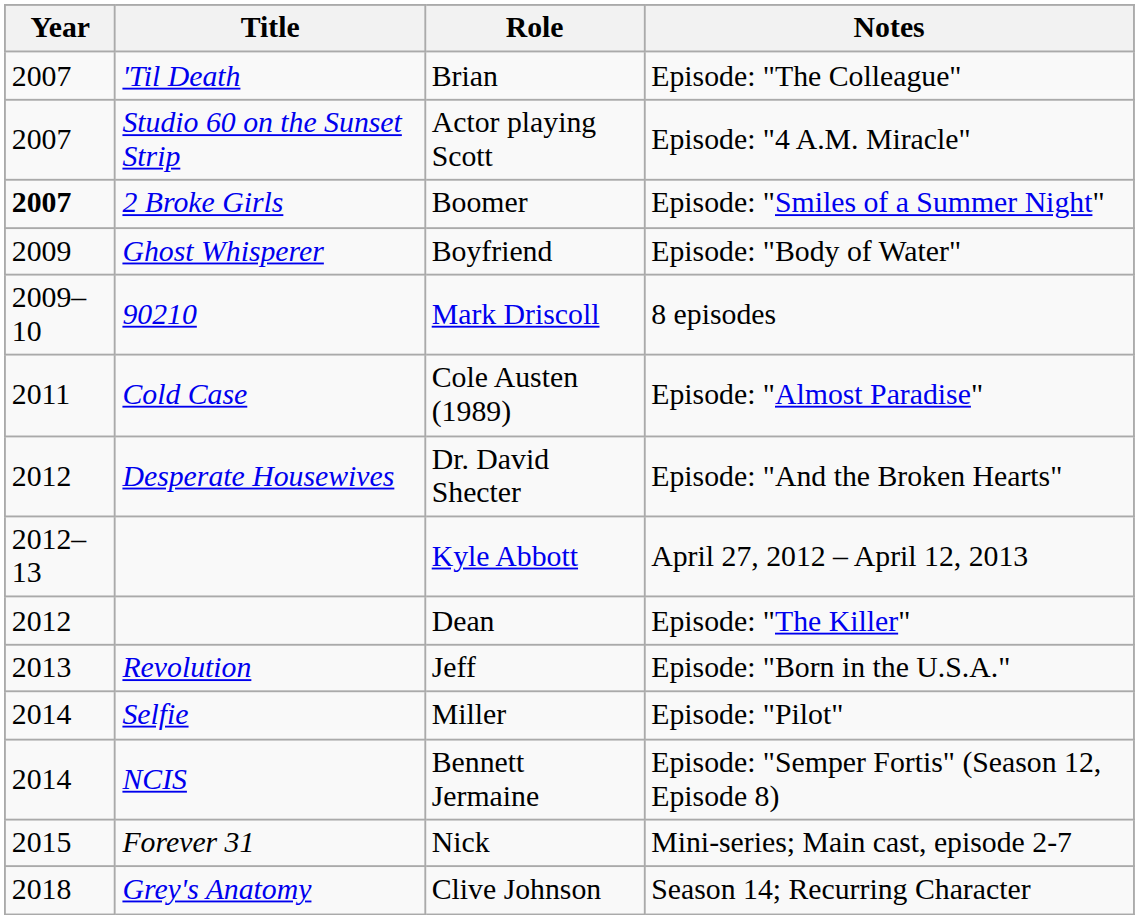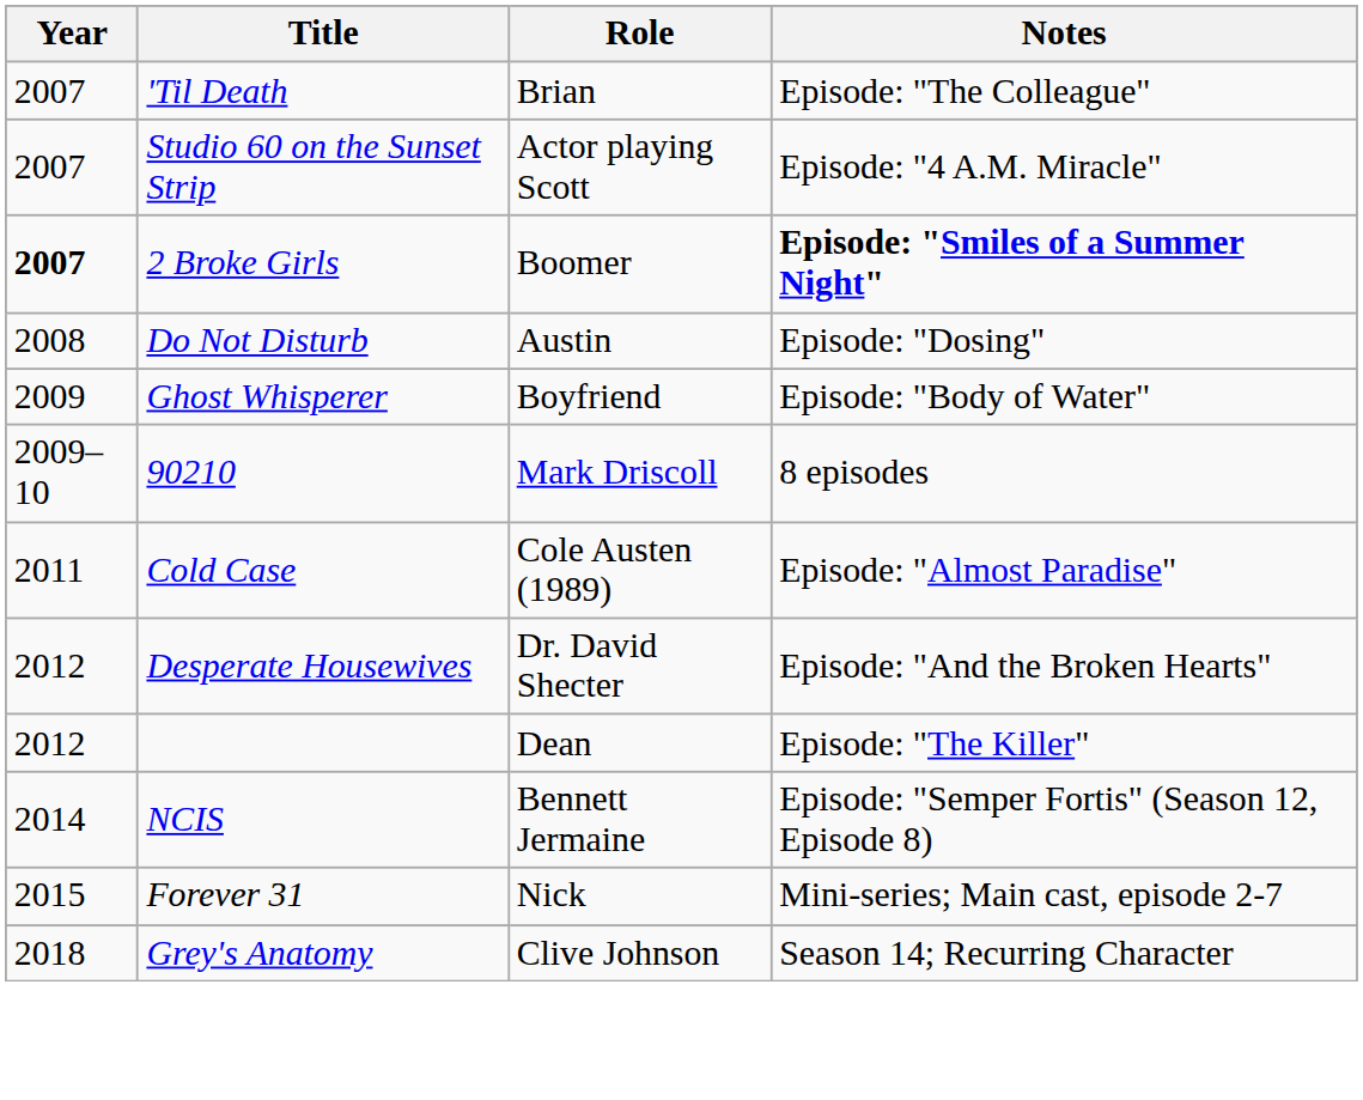 <table class="wikitable sortable">
 <tr>
 <th>Year</th>
 <th>Title</th>
 <th>Role</th>
 <th class="unsortable">Notes</th>
 </tr>
 <tr>
 <td>2007</td>
 <td><em><a href='#'>'Til Death</a></em></td>
 <td>Brian</td>
 <td>Episode: "The Colleague"</td>
 </tr>
 <tr>
 <td>2007</td>
 <td><em><a href='#'>Studio 60 on the Sunset Strip</a></em></td>
 <td>Actor playing Scott</td>
 <td>Episode: "4 A.M. Miracle"</td>
 </tr>
 <tr>
 <td><strong>2007</strong></td>
 <td><em><a href='#'>2 Broke Girls</a></em></td>
 <td>Boomer</td>
-<td>Episode: "<a href='#'>Smiles of a Summer Night</a>"</td>
+<td><strong>Episode: "<a href='#'>Smiles of a Summer Night</a>"</strong></td>
+</tr>
+<tr>
+<td>2008</td>
+<td><em><a href='#'>Do Not Disturb</a></em></td>
+<td>Austin</td>
+<td>Episode: "Dosing"</td>
 </tr>
 <tr>
 <td>2009</td>
 <td><em><a href='#'>Ghost Whisperer</a></em></td>
 <td>Boyfriend</td>
 <td>Episode: "Body of Water"</td>
 </tr>
 <tr>
 <td>2009–10</td>
 <td><em><a href='#'>90210</a></em></td>
 <td><a href='#'>Mark Driscoll</a></td>
 <td>8 episodes</td>
 </tr>
 <tr>
 <td>2011</td>
 <td><em><a href='#'>Cold Case</a></em></td>
 <td>Cole Austen (1989)</td>
 <td>Episode: "<a href='#'>Almost Paradise</a>"</td>
 </tr>
 <tr>
 <td>2012</td>
 <td><em><a href='#'>Desperate Housewives</a></em></td>
 <td>Dr. David Shecter</td>
 <td>Episode: "And the Broken Hearts"</td>
 </tr>
 <tr>
-<td>2012–13</td>
-<td><em></em></td>
-<td><a href='#'>Kyle Abbott</a></td>
-<td>April 27, 2012 – April 12, 2013</td>
-</tr>
-<tr>
 <td>2012</td>
 <td><em></em></td>
 <td>Dean</td>
 <td>Episode: "<a href='#'>The Killer</a>"</td>
-</tr>
-<tr>
-<td>2013</td>
-<td><em><a href='#'>Revolution</a></em></td>
-<td>Jeff</td>
-<td>Episode: "Born in the U.S.A."</td>
-</tr>
-<tr>
-<td>2014</td>
-<td><em><a href='#'>Selfie</a></em></td>
-<td>Miller</td>
-<td>Episode: "Pilot"</td>
 </tr>
 <tr>
 <td>2014</td>
 <td><em><a href='#'>NCIS</a></em></td>
 <td>Bennett Jermaine</td>
 <td>Episode: "Semper Fortis" (Season 12, Episode 8)</td>
 </tr>
 <tr>
 <td>2015</td>
 <td><em>Forever 31</em></td>
 <td>Nick</td>
 <td>Mini-series; Main cast, episode 2-7</td>
 </tr>
 <tr>
 <td>2018</td>
 <td><em><a href='#'>Grey's Anatomy</a></em></td>
 <td>Clive Johnson</td>
 <td>Season 14; Recurring Character</td>
 </tr>
 </table>
